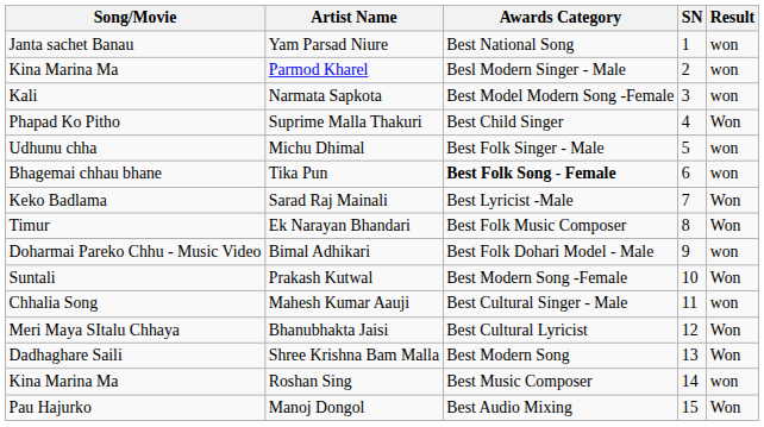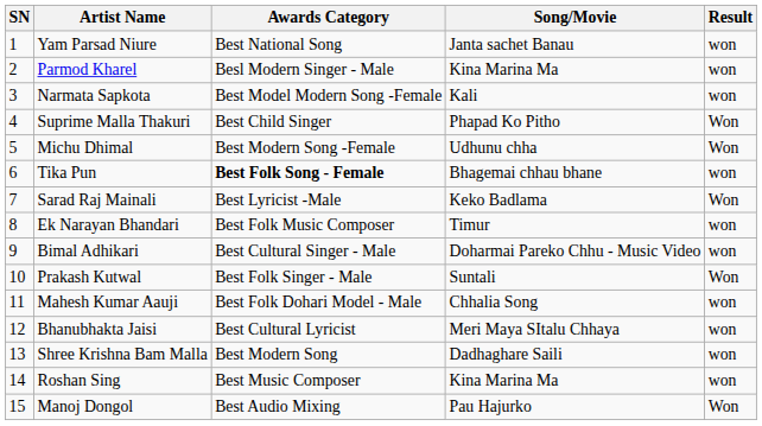 <table class="wikitable sortable">
 <tr>
-<th>Song/Movie</th>
+<th>SN</th>
 <th>Artist Name</th>
 <th>Awards Category</th>
-<th>SN</th>
+<th>Song/Movie</th>
 <th>Result</th>
 </tr>
 <tr>
-<td>Janta sachet Banau</td>
+<td>1</td>
 <td>Yam Parsad Niure</td>
 <td>Best National Song</td>
-<td>1</td>
+<td>Janta sachet Banau</td>
 <td>won</td>
 </tr>
 <tr>
-<td>Kina Marina Ma</td>
+<td>2</td>
 <td><a href='#'>Parmod Kharel</a></td>
 <td>Besl Modern Singer - Male</td>
-<td>2</td>
+<td>Kina Marina Ma</td>
 <td>won</td>
 </tr>
 <tr>
-<td>Kali</td>
+<td>3</td>
 <td>Narmata Sapkota</td>
 <td>Best Model Modern Song -Female</td>
-<td>3</td>
+<td>Kali</td>
 <td>won</td>
 </tr>
 <tr>
-<td>Phapad Ko Pitho</td>
+<td>4</td>
 <td>Suprime Malla Thakuri</td>
 <td>Best Child Singer</td>
-<td>4</td>
+<td>Phapad Ko Pitho</td>
 <td>Won</td>
 </tr>
 <tr>
+<td>5</td>
+<td>Michu Dhimal</td>
+<td>Best Modern Song -Female</td>
 <td>Udhunu chha</td>
-<td>Michu Dhimal</td>
-<td>Best Folk Singer - Male</td>
-<td>5</td>
+<td>Won</td>
+</tr>
+<tr>
+<td>6</td>
+<td>Tika Pun</td>
+<td><strong>Best Folk Song - Female</strong></td>
+<td>Bhagemai chhau bhane</td>
 <td>won</td>
 </tr>
 <tr>
-<td>Bhagemai chhau bhane</td>
-<td>Tika Pun</td>
-<td><strong>Best Folk Song - Female</strong></td>
-<td>6</td>
+<td>7</td>
+<td>Sarad Raj Mainali</td>
+<td>Best Lyricist -Male</td>
+<td>Keko Badlama</td>
+<td>Won</td>
+</tr>
+<tr>
+<td>8</td>
+<td>Ek Narayan Bhandari</td>
+<td>Best Folk Music Composer</td>
+<td>Timur</td>
 <td>won</td>
 </tr>
 <tr>
-<td>Keko Badlama</td>
-<td>Sarad Raj Mainali</td>
-<td>Best Lyricist -Male</td>
-<td>7</td>
+<td>9</td>
+<td>Bimal Adhikari</td>
+<td>Best Cultural Singer - Male</td>
+<td>Doharmai Pareko Chhu - Music Video</td>
+<td>won</td>
+</tr>
+<tr>
+<td>10</td>
+<td>Prakash Kutwal</td>
+<td>Best Folk Singer - Male</td>
+<td>Suntali</td>
 <td>Won</td>
 </tr>
 <tr>
-<td>Timur</td>
-<td>Ek Narayan Bhandari</td>
-<td>Best Folk Music Composer</td>
-<td>8</td>
-<td>Won</td>
-</tr>
-<tr>
-<td>Doharmai Pareko Chhu - Music Video</td>
-<td>Bimal Adhikari</td>
+<td>11</td>
+<td>Mahesh Kumar Aauji</td>
 <td>Best Folk Dohari Model - Male</td>
-<td>9</td>
+<td>Chhalia Song</td>
 <td>won</td>
 </tr>
 <tr>
-<td>Suntali</td>
-<td>Prakash Kutwal</td>
-<td>Best Modern Song -Female</td>
-<td>10</td>
-<td>Won</td>
-</tr>
-<tr>
-<td>Chhalia Song</td>
-<td>Mahesh Kumar Aauji</td>
-<td>Best Cultural Singer - Male</td>
-<td>11</td>
+<td>12</td>
+<td>Bhanubhakta Jaisi</td>
+<td>Best Cultural Lyricist</td>
+<td>Meri Maya SItalu Chhaya</td>
 <td>won</td>
 </tr>
 <tr>
-<td>Meri Maya SItalu Chhaya</td>
-<td>Bhanubhakta Jaisi</td>
-<td>Best Cultural Lyricist</td>
-<td>12</td>
-<td>Won</td>
-</tr>
-<tr>
-<td>Dadhaghare Saili</td>
+<td>13</td>
 <td>Shree Krishna Bam Malla</td>
 <td>Best Modern Song</td>
-<td>13</td>
-<td>Won</td>
-</tr>
-<tr>
-<td>Kina Marina Ma</td>
-<td>Roshan Sing</td>
-<td>Best Music Composer</td>
-<td>14</td>
+<td>Dadhaghare Saili</td>
 <td>won</td>
 </tr>
 <tr>
-<td>Pau Hajurko</td>
+<td>14</td>
+<td>Roshan Sing</td>
+<td>Best Music Composer</td>
+<td>Kina Marina Ma</td>
+<td>won</td>
+</tr>
+<tr>
+<td>15</td>
 <td>Manoj Dongol</td>
 <td>Best Audio Mixing</td>
-<td>15</td>
+<td>Pau Hajurko</td>
 <td>Won</td>
 </tr>
 </table>
